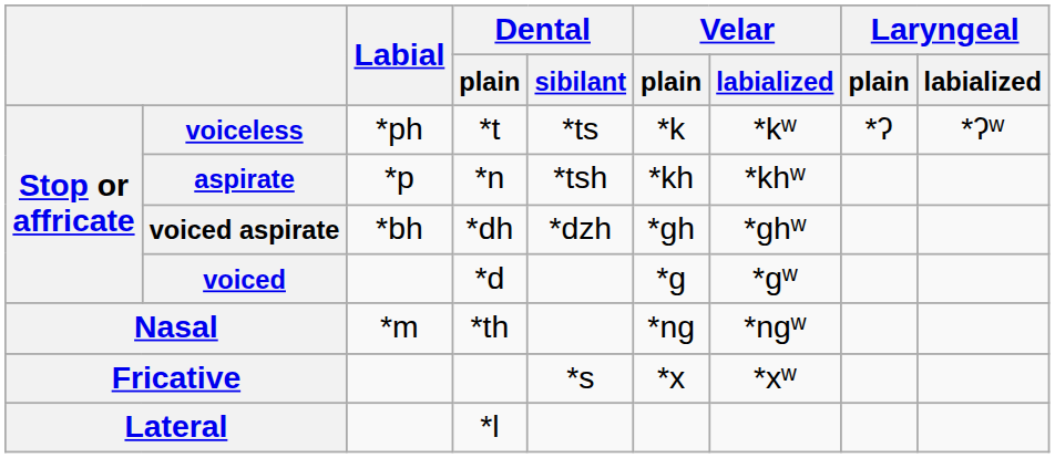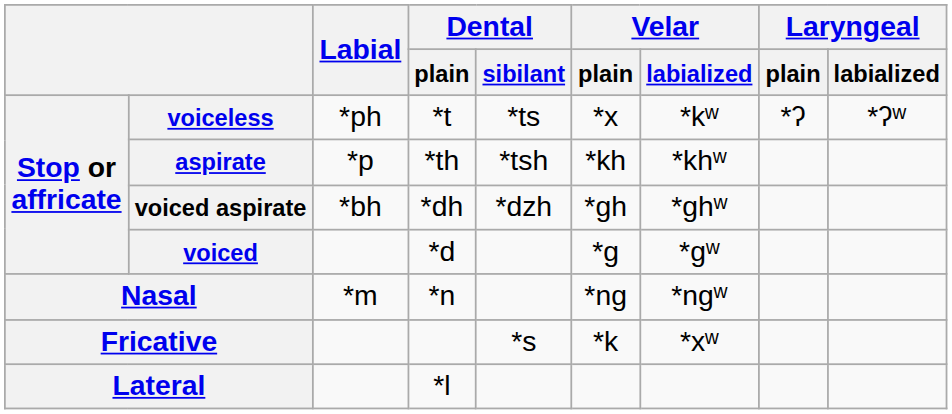 <table class="wikitable" style="text-align: center;">
 <tr>
 <th colspan="2" rowspan="2"></th>
 <th rowspan="2"><a href='#'>Labial</a></th>
 <th colspan="2"><a href='#'>Dental</a></th>
 <th colspan="2"><a href='#'>Velar</a></th>
 <th colspan="2"><a href='#'>Laryngeal</a></th>
 </tr>
 <tr>
 <th><small>plain</small></th>
 <th><small><a href='#'>sibilant</a></small></th>
 <th><small>plain</small></th>
 <th><small><a href='#'>labialized</a></small></th>
 <th><small>plain</small></th>
 <th><small>labialized</small></th>
 </tr>
 <tr>
 <th rowspan="4"><a href='#'>Stop</a> or<br><a href='#'>affricate</a></th>
 <th><small><a href='#'>voiceless</a></small></th>
 <td>*ph</td>
 <td>*t</td>
 <td>*ts</td>
-<td>*k</td>
+<td>*x</td>
 <td>*kʷ</td>
 <td>*ʔ</td>
 <td>*ʔʷ</td>
 </tr>
 <tr>
 <th><small><a href='#'>aspirate</a></small></th>
 <td>*p</td>
-<td>*n</td>
+<td>*th</td>
 <td>*tsh</td>
 <td>*kh</td>
 <td>*khʷ</td>
 <td></td>
 <td></td>
 </tr>
 <tr>
 <th><small>voiced aspirate</small></th>
 <td>*bh</td>
 <td>*dh</td>
 <td>*dzh</td>
 <td>*gh</td>
 <td>*ghʷ</td>
 <td></td>
 <td></td>
 </tr>
 <tr>
 <th><small><a href='#'>voiced</a></small></th>
 <td></td>
 <td>*d</td>
 <td></td>
 <td>*g</td>
 <td>*gʷ</td>
 <td></td>
 <td></td>
 </tr>
 <tr>
 <th colspan="2"><a href='#'>Nasal</a></th>
 <td>*m</td>
-<td>*th</td>
+<td>*n</td>
 <td></td>
 <td>*ng</td>
 <td>*ngʷ</td>
 <td></td>
 <td></td>
 </tr>
 <tr>
 <th colspan="2"><a href='#'>Fricative</a></th>
 <td></td>
 <td></td>
 <td>*s</td>
-<td>*x</td>
+<td>*k</td>
 <td>*xʷ</td>
 <td></td>
 <td></td>
 </tr>
 <tr>
 <th colspan="2"><a href='#'>Lateral</a></th>
 <td></td>
 <td>*l</td>
 <td></td>
 <td></td>
 <td></td>
 <td></td>
 <td></td>
 </tr>
 </table>
